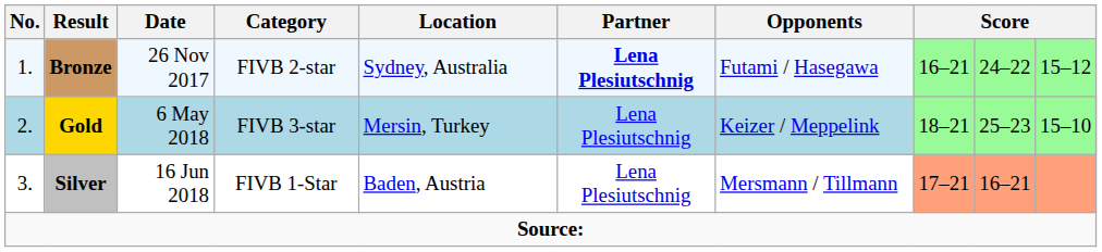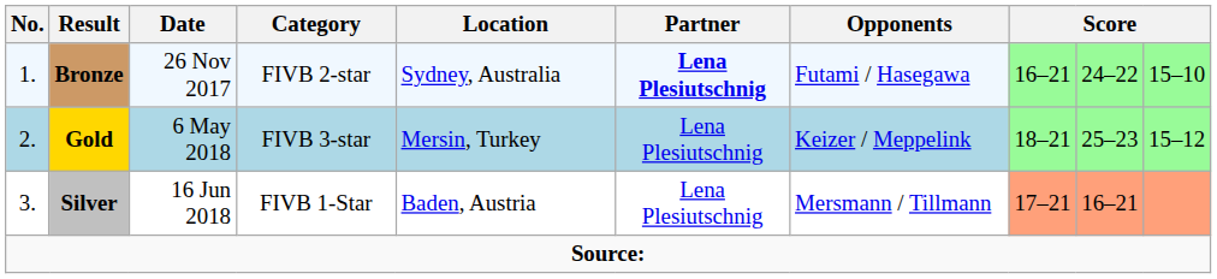 <table class="sortable wikitable" style=font-size:95%>
 <tr>
 <th>No.</th>
 <th>Result</th>
 <th width="65">Date</th>
 <th width="100">Category</th>
 <th width="140">Location</th>
 <th width="110">Partner</th>
 <th width="140">Opponents</th>
 <th colspan="3">Score</th>
 </tr>
 <tr bgcolor=#f0f8ff>
 <td align=center>1.</td>
 <td align=center style="background:#cc9966;"><strong>Bronze</strong></td>
 <td align=right>26 Nov 2017</td>
 <td align=center>FIVB 2-star</td>
 <td> <a href='#'>Sydney</a>, Australia</td>
 <td align=center><strong><a href='#'>Lena Plesiutschnig</a></strong></td>
 <td> <a href='#'>Futami</a> / <a href='#'>Hasegawa</a></td>
 <td bgcolor=98FB98>16–21</td>
 <td bgcolor=98FB98>24–22</td>
-<td bgcolor=98FB98>15–12</td>
+<td bgcolor=98FB98>15–10</td>
 </tr>
 <tr bgcolor=lightblue>
 <td align=center>2.</td>
 <td align=center style="background:gold;"><strong>Gold</strong></td>
 <td align=right>6 May 2018</td>
 <td align=center>FIVB 3-star</td>
 <td> <a href='#'>Mersin</a>, Turkey</td>
 <td align=center><a href='#'>Lena Plesiutschnig</a></td>
 <td> <a href='#'>Keizer</a> / <a href='#'>Meppelink</a></td>
 <td bgcolor=98FB98>18–21</td>
 <td bgcolor=98FB98>25–23</td>
-<td bgcolor=98FB98>15–10</td>
+<td bgcolor=98FB98>15–12</td>
 </tr>
 <tr bgcolor=#ffffff>
 <td align=center>3.</td>
 <td align=center style="background:silver;"><strong>Silver</strong></td>
 <td align=right>16 Jun 2018</td>
 <td align=center>FIVB 1-Star</td>
 <td> <a href='#'>Baden</a>, Austria</td>
 <td align=center><a href='#'>Lena Plesiutschnig</a></td>
 <td> <a href='#'>Mersmann</a> / <a href='#'>Tillmann</a></td>
 <td style="background:#ffa07a;">17–21</td>
 <td style="background:#ffa07a;">16–21</td>
 <td style="background:#ffa07a;"></td>
 </tr>
 <tr>
 <td align=center colspan ="10"><strong>Source:</strong> </td>
 </tr>
 </table>
